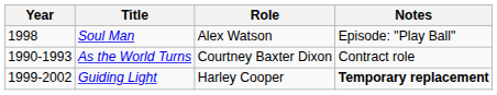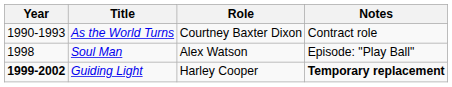 <table class="wikitable">
 <tr>
 <th>Year</th>
 <th>Title</th>
 <th>Role</th>
 <th>Notes</th>
 </tr>
 <tr>
+<td>1990-1993</td>
+<td><em><a href='#'>As the World Turns</a></em></td>
+<td>Courtney Baxter Dixon</td>
+<td>Contract role</td>
+</tr>
+<tr>
 <td>1998</td>
 <td><em><a href='#'>Soul Man</a></em></td>
 <td>Alex Watson</td>
 <td>Episode: "Play Ball"</td>
 </tr>
 <tr>
-<td>1990-1993</td>
-<td><em><a href='#'>As the World Turns</a></em></td>
-<td>Courtney Baxter Dixon</td>
-<td>Contract role</td>
-</tr>
-<tr>
-<td>1999-2002</td>
+<td><strong>1999-2002</strong></td>
 <td><em><a href='#'>Guiding Light</a></em></td>
 <td>Harley Cooper</td>
 <td><strong>Temporary replacement</strong></td>
 </tr>
 </table>
